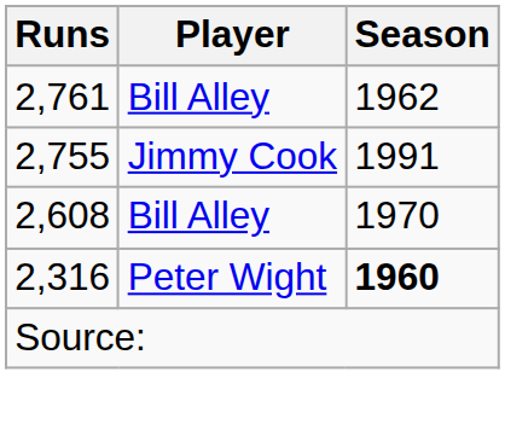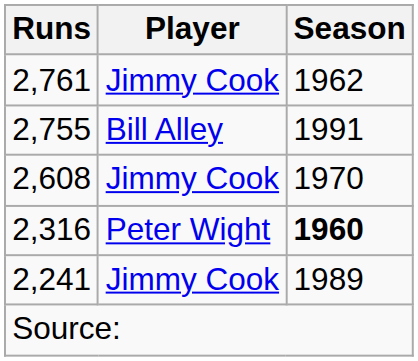 <table class="wikitable">
 <tr>
 <th>Runs</th>
 <th>Player</th>
 <th>Season</th>
 </tr>
 <tr>
 <td>2,761</td>
-<td><a href='#'>Bill Alley</a></td>
+<td><a href='#'>Jimmy Cook</a></td>
 <td>1962</td>
 </tr>
 <tr>
 <td>2,755</td>
-<td><a href='#'>Jimmy Cook</a></td>
+<td><a href='#'>Bill Alley</a></td>
 <td>1991</td>
 </tr>
 <tr>
 <td>2,608</td>
-<td><a href='#'>Bill Alley</a></td>
+<td><a href='#'>Jimmy Cook</a></td>
 <td>1970</td>
 </tr>
 <tr>
 <td>2,316</td>
 <td><a href='#'>Peter Wight</a></td>
 <td><strong>1960</strong></td>
 </tr>
 <tr>
+<td>2,241</td>
+<td><a href='#'>Jimmy Cook</a></td>
+<td>1989</td>
+</tr>
+<tr>
 <td colspan=3>Source:</td>
 </tr>
 </table>
